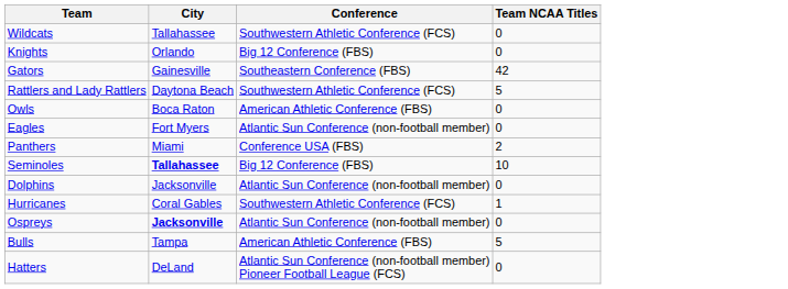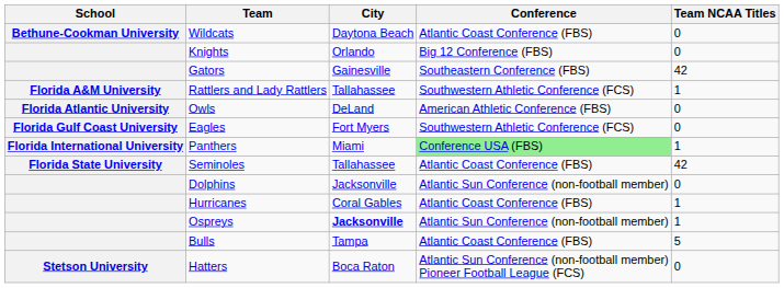 <table class="sortable wikitable plainrowheaders">
 <tr>
+<th>School</th>
 <th>Team</th>
 <th>City</th>
 <th>Conference</th>
 <th>Team NCAA Titles</th>
 </tr>
 <tr>
+<th scope="row"><a href='#'>Bethune-Cookman University</a></th>
 <td><a href='#'>Wildcats</a></td>
-<td><a href='#'>Tallahassee</a></td>
-<td><a href='#'>Southwestern Athletic Conference</a> (FCS)</td>
+<td><a href='#'>Daytona Beach</a></td>
+<td><a href='#'>Atlantic Coast Conference</a> (FBS)</td>
 <td>0</td>
 </tr>
 <tr>
+<th scope="row"></th>
 <td><a href='#'>Knights</a></td>
 <td><a href='#'>Orlando</a></td>
 <td><a href='#'>Big 12 Conference</a> (FBS)</td>
 <td>0</td>
 </tr>
 <tr>
+<th scope="row"></th>
 <td><a href='#'>Gators</a></td>
 <td><a href='#'>Gainesville</a></td>
 <td><a href='#'>Southeastern Conference</a> (FBS)</td>
 <td>42</td>
 </tr>
 <tr>
+<th scope="row"><a href='#'>Florida A&M University</a></th>
 <td><a href='#'>Rattlers and Lady Rattlers</a></td>
-<td><a href='#'>Daytona Beach</a></td>
+<td><a href='#'>Tallahassee</a></td>
 <td><a href='#'>Southwestern Athletic Conference</a> (FCS)</td>
-<td>5</td>
+<td>1</td>
 </tr>
 <tr>
+<th scope="row"><a href='#'>Florida Atlantic University</a></th>
 <td><a href='#'>Owls</a></td>
-<td><a href='#'>Boca Raton</a></td>
+<td><a href='#'>DeLand</a></td>
 <td><a href='#'>American Athletic Conference</a> (FBS)</td>
 <td>0</td>
 </tr>
 <tr>
+<th scope="row"><a href='#'>Florida Gulf Coast University</a></th>
 <td><a href='#'>Eagles</a></td>
 <td><a href='#'>Fort Myers</a></td>
-<td><a href='#'>Atlantic Sun Conference</a> (non-football member)</td>
+<td><a href='#'>Southwestern Athletic Conference</a> (FCS)</td>
 <td>0</td>
 </tr>
 <tr>
+<th scope="row"><a href='#'>Florida International University</a></th>
 <td><a href='#'>Panthers</a></td>
 <td><a href='#'>Miami</a></td>
-<td><a href='#'>Conference USA</a> (FBS)</td>
-<td>2</td>
+<td style="background: lightgreen;"><a href='#'>Conference USA</a> (FBS)</td>
+<td>1</td>
 </tr>
 <tr>
+<th scope="row"><a href='#'>Florida State University</a></th>
 <td><a href='#'>Seminoles</a></td>
-<td><strong><a href='#'>Tallahassee</a></strong></td>
-<td><a href='#'>Big 12 Conference</a> (FBS)</td>
-<td>10</td>
+<td><a href='#'>Tallahassee</a></td>
+<td><a href='#'>Atlantic Coast Conference</a> (FBS)</td>
+<td>42</td>
 </tr>
 <tr>
+<th scope="row"></th>
 <td><a href='#'>Dolphins</a></td>
 <td><a href='#'>Jacksonville</a></td>
 <td><a href='#'>Atlantic Sun Conference</a> (non-football member)</td>
 <td>0</td>
 </tr>
 <tr>
+<th scope="row"></th>
 <td><a href='#'>Hurricanes</a></td>
 <td><a href='#'>Coral Gables</a></td>
-<td><a href='#'>Southwestern Athletic Conference</a> (FCS)</td>
+<td><a href='#'>Atlantic Coast Conference</a> (FBS)</td>
 <td>1</td>
 </tr>
 <tr>
+<th scope="row"></th>
 <td><a href='#'>Ospreys</a></td>
 <td><strong><a href='#'>Jacksonville</a></strong></td>
 <td><a href='#'>Atlantic Sun Conference</a> (non-football member)</td>
-<td>0</td>
+<td>1</td>
 </tr>
 <tr>
+<th scope="row"></th>
 <td><a href='#'>Bulls</a></td>
 <td><a href='#'>Tampa</a></td>
-<td><a href='#'>American Athletic Conference</a> (FBS)</td>
+<td><a href='#'>Atlantic Coast Conference</a> (FBS)</td>
 <td>5</td>
 </tr>
 <tr>
+<th scope="row"><a href='#'>Stetson University</a></th>
 <td><a href='#'>Hatters</a></td>
-<td><a href='#'>DeLand</a></td>
+<td><a href='#'>Boca Raton</a></td>
 <td><a href='#'>Atlantic Sun Conference</a> (non-football member)<br><a href='#'>Pioneer Football League</a> (FCS)</td>
 <td>0</td>
 </tr>
 </table>
